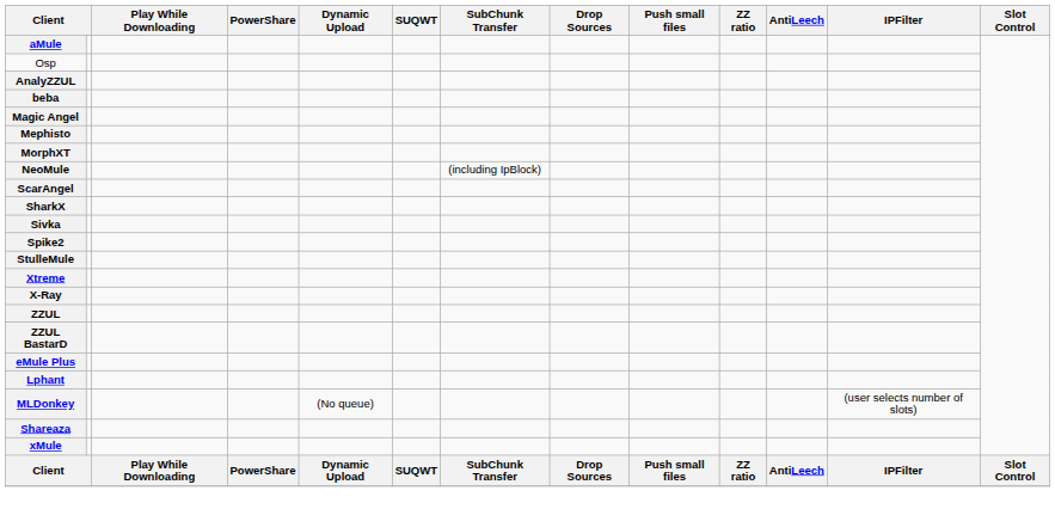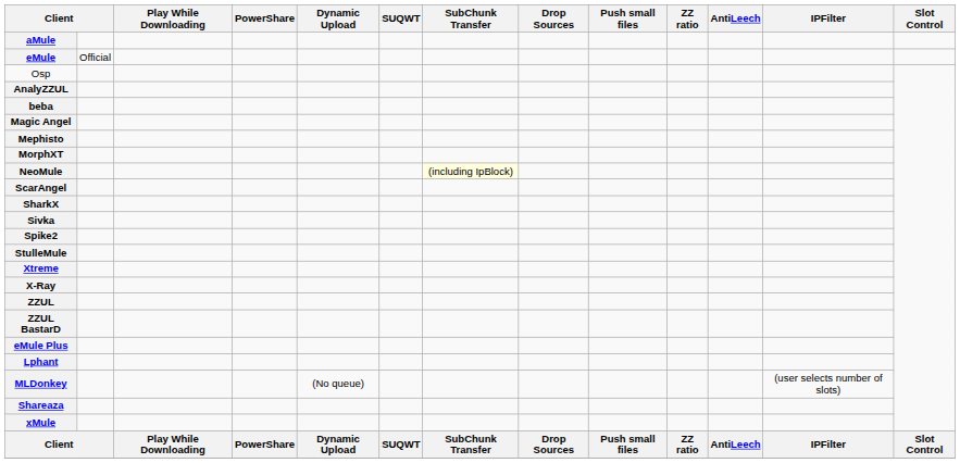 <table style="font-size: 85%; text-align: center;" class="wikitable">
 <tr>
 <th colspan=2>Client</th>
 <th rowspan=1>Play While Downloading</th>
 <th rowspan=1>PowerShare</th>
 <th rowspan=1>Dynamic Upload</th>
 <th rowspan=1>SUQWT</th>
 <th rowspan=1>SubChunk Transfer</th>
 <th rowspan=1>Drop Sources</th>
 <th rowspan=1>Push small files</th>
 <th rowspan=1>ZZ ratio</th>
 <th rowspan=1>Anti<a href='#'>Leech</a></th>
 <th rowspan=1>IPFilter</th>
 <th rowspan=1>Slot Control</th>
 </tr>
 <tr>
 <th><a href='#'>aMule</a></th>
+<td></td>
+<td></td>
+<td></td>
+<td></td>
+<td></td>
+<td></td>
+<td></td>
+<td></td>
+<td></td>
+<td></td>
+<td></td>
+</tr>
+<tr>
+<th><a href='#'>eMule</a></th>
+<td>Official</td>
 <td></td>
 <td></td>
 <td></td>
 <td></td>
 <td></td>
 <td></td>
 <td></td>
 <td></td>
 <td></td>
 <td></td>
 <td></td>
 </tr>
 <tr>
 <td>Osp</td>
 <td></td>
 <td></td>
 <td></td>
 <td></td>
 <td></td>
 <td></td>
 <td></td>
 <td></td>
 <td></td>
 <td></td>
 <td></td>
 </tr>
 <tr>
 <th>AnalyZZUL</th>
 <td></td>
 <td></td>
 <td></td>
 <td></td>
 <td></td>
 <td></td>
 <td></td>
 <td></td>
 <td></td>
 <td></td>
 <td></td>
 </tr>
 <tr>
 <th>beba</th>
 <td></td>
 <td></td>
 <td></td>
 <td></td>
 <td></td>
 <td></td>
 <td></td>
 <td></td>
 <td></td>
 <td></td>
 <td></td>
 </tr>
 <tr>
 <th>Magic Angel</th>
 <td></td>
 <td></td>
 <td></td>
 <td></td>
 <td></td>
 <td></td>
 <td></td>
 <td></td>
 <td></td>
 <td></td>
 <td></td>
 </tr>
 <tr>
 <th>Mephisto</th>
 <td></td>
 <td></td>
 <td></td>
 <td></td>
 <td></td>
 <td></td>
 <td></td>
 <td></td>
 <td></td>
 <td></td>
 <td></td>
 </tr>
 <tr>
 <th>MorphXT</th>
 <td></td>
 <td></td>
 <td></td>
 <td></td>
 <td></td>
 <td></td>
 <td></td>
 <td></td>
 <td></td>
 <td></td>
 <td></td>
 </tr>
 <tr>
 <th>NeoMule</th>
 <td></td>
 <td></td>
 <td></td>
 <td></td>
 <td></td>
-<td> (including IpBlock)</td>
+<td style="background: lightyellow;"> (including IpBlock)</td>
 <td></td>
 <td></td>
 <td></td>
 <td></td>
 <td></td>
 </tr>
 <tr>
 <th>ScarAngel</th>
 <td></td>
 <td></td>
 <td></td>
 <td></td>
 <td></td>
 <td></td>
 <td></td>
 <td></td>
 <td></td>
 <td></td>
 <td></td>
 </tr>
 <tr>
 <th>SharkX</th>
 <td></td>
 <td></td>
 <td></td>
 <td></td>
 <td></td>
 <td></td>
 <td></td>
 <td></td>
 <td></td>
 <td></td>
 <td></td>
 </tr>
 <tr>
 <th>Sivka</th>
 <td></td>
 <td></td>
 <td></td>
 <td></td>
 <td></td>
 <td></td>
 <td></td>
 <td></td>
 <td></td>
 <td></td>
 <td></td>
 </tr>
 <tr>
 <th>Spike2</th>
 <td></td>
 <td></td>
 <td></td>
 <td></td>
 <td></td>
 <td></td>
 <td></td>
 <td></td>
 <td></td>
 <td></td>
 <td></td>
 </tr>
 <tr>
 <th>StulleMule</th>
 <td></td>
 <td></td>
 <td></td>
 <td></td>
 <td></td>
 <td></td>
 <td></td>
 <td></td>
 <td></td>
 <td></td>
 <td></td>
 </tr>
 <tr>
 <th><a href='#'>Xtreme</a></th>
 <td></td>
 <td></td>
 <td></td>
 <td></td>
 <td></td>
 <td></td>
 <td></td>
 <td></td>
 <td></td>
 <td></td>
 <td></td>
 </tr>
 <tr>
 <th>X-Ray</th>
 <td></td>
 <td></td>
 <td></td>
 <td></td>
 <td></td>
 <td></td>
 <td></td>
 <td></td>
 <td></td>
 <td></td>
 <td></td>
 </tr>
 <tr>
 <th>ZZUL</th>
 <td></td>
 <td></td>
 <td></td>
 <td></td>
 <td></td>
 <td></td>
 <td></td>
 <td></td>
 <td></td>
 <td></td>
 <td></td>
 </tr>
 <tr>
 <th>ZZUL BastarD</th>
 <td></td>
 <td></td>
 <td></td>
 <td></td>
 <td></td>
 <td></td>
 <td></td>
 <td></td>
 <td></td>
 <td></td>
 <td></td>
 </tr>
 <tr>
 <th><a href='#'>eMule Plus</a></th>
 <td></td>
 <td></td>
 <td></td>
 <td></td>
 <td></td>
 <td></td>
 <td></td>
 <td></td>
 <td></td>
 <td></td>
 <td></td>
 </tr>
 <tr>
 <th><a href='#'>Lphant</a></th>
 <td></td>
 <td></td>
 <td></td>
 <td></td>
 <td></td>
 <td></td>
 <td></td>
 <td></td>
 <td></td>
 <td></td>
 <td></td>
 </tr>
 <tr>
 <th><a href='#'>MLDonkey</a></th>
 <td></td>
 <td></td>
 <td></td>
 <td> (No queue)</td>
 <td></td>
 <td></td>
 <td></td>
 <td></td>
 <td></td>
 <td></td>
 <td> (user selects number of slots)</td>
 </tr>
 <tr>
 <th><a href='#'>Shareaza</a></th>
 <td></td>
 <td></td>
 <td></td>
 <td></td>
 <td></td>
 <td></td>
 <td></td>
 <td></td>
 <td></td>
 <td></td>
 <td></td>
 </tr>
 <tr>
 <th><a href='#'>xMule</a></th>
 <td></td>
 <td></td>
 <td></td>
 <td></td>
 <td></td>
 <td></td>
 <td></td>
 <td></td>
 <td></td>
 <td></td>
 <td></td>
 </tr>
 <tr>
 <th colspan=2>Client</th>
 <th rowspan=1>Play While Downloading</th>
 <th rowspan=1>PowerShare</th>
 <th rowspan=1>Dynamic Upload</th>
 <th rowspan=1>SUQWT</th>
 <th rowspan=1>SubChunk Transfer</th>
 <th rowspan=1>Drop Sources</th>
 <th rowspan=1>Push small files</th>
 <th rowspan=1>ZZ ratio</th>
 <th rowspan=1>Anti<a href='#'>Leech</a></th>
 <th rowspan=1>IPFilter</th>
 <th rowspan=1>Slot Control</th>
 </tr>
 <tr>
 </tr>
 </table>
